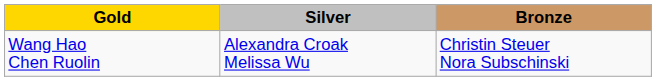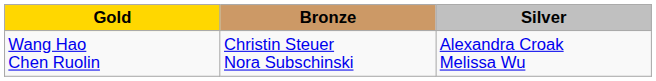 <table class="wikitable" style="text-align:left">
 <tr align="center">
 <td width=200 bgcolor=gold><strong>Gold</strong></td>
+<td width=200 bgcolor=CC9966><strong>Bronze</strong></td>
 <td width=200 bgcolor=silver><strong>Silver</strong></td>
-<td width=200 bgcolor=CC9966><strong>Bronze</strong></td>
 </tr>
 <tr>
 <td><a href='#'>Wang Hao</a><br><a href='#'>Chen Ruolin</a><br> <em></em></td>
+<td><a href='#'>Christin Steuer</a><br><a href='#'>Nora Subschinski</a><br> <em></em></td>
 <td><a href='#'>Alexandra Croak</a><br><a href='#'>Melissa Wu</a><br> <em></em></td>
-<td><a href='#'>Christin Steuer</a><br><a href='#'>Nora Subschinski</a><br> <em></em></td>
 </tr>
 </table>
